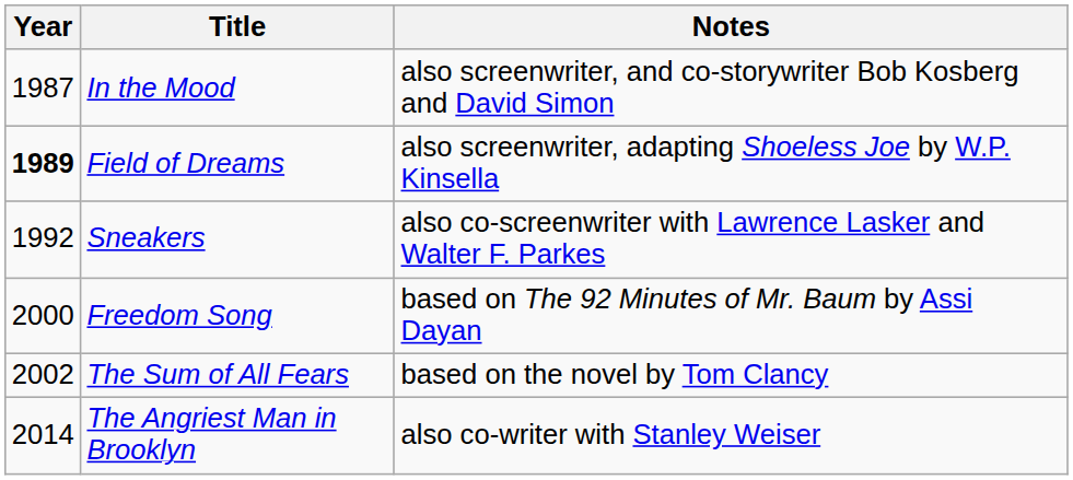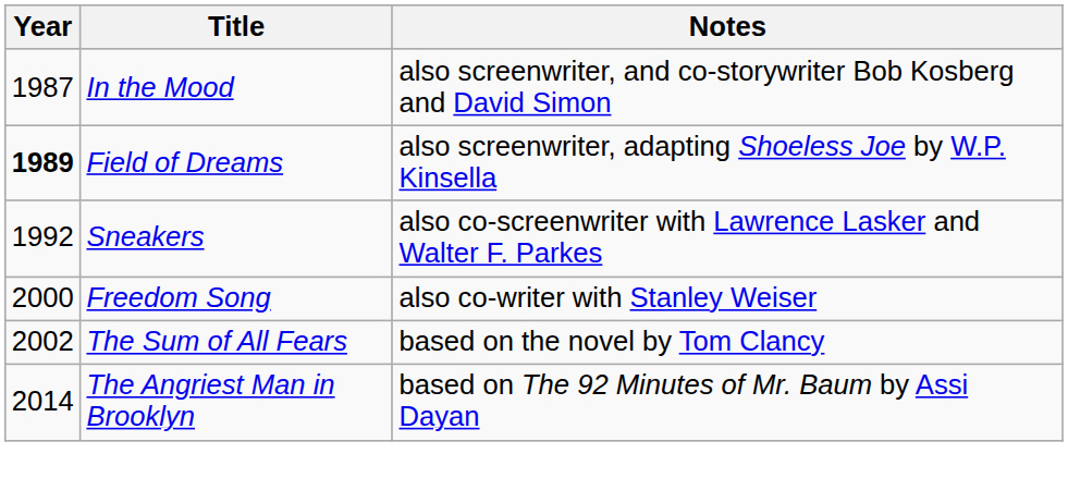 <table class="wikitable">
 <tr>
 <th>Year</th>
 <th>Title</th>
 <th>Notes</th>
 </tr>
 <tr>
 <td>1987</td>
 <td><em><a href='#'>In the Mood</a></em></td>
 <td>also screenwriter, and co-storywriter Bob Kosberg and <a href='#'>David Simon</a></td>
 </tr>
 <tr>
 <td><strong>1989</strong></td>
 <td><em><a href='#'>Field of Dreams</a></em></td>
 <td>also screenwriter, adapting <em><a href='#'>Shoeless Joe</a></em> by <a href='#'>W.P. Kinsella</a></td>
 </tr>
 <tr>
 <td>1992</td>
 <td><em><a href='#'>Sneakers</a></em></td>
 <td>also co-screenwriter with <a href='#'>Lawrence Lasker</a> and <a href='#'>Walter F. Parkes</a></td>
 </tr>
 <tr>
 <td>2000</td>
 <td><em><a href='#'>Freedom Song</a></em></td>
-<td>based on <em>The 92 Minutes of Mr. Baum</em> by <a href='#'>Assi Dayan</a></td>
+<td>also co-writer with <a href='#'>Stanley Weiser</a></td>
 </tr>
 <tr>
 <td>2002</td>
 <td><em><a href='#'>The Sum of All Fears</a></em></td>
 <td>based on the novel by <a href='#'>Tom Clancy</a></td>
 </tr>
 <tr>
 <td>2014</td>
 <td><em><a href='#'>The Angriest Man in Brooklyn</a></em></td>
-<td>also co-writer with <a href='#'>Stanley Weiser</a></td>
+<td>based on <em>The 92 Minutes of Mr. Baum</em> by <a href='#'>Assi Dayan</a></td>
 </tr>
 </table>
